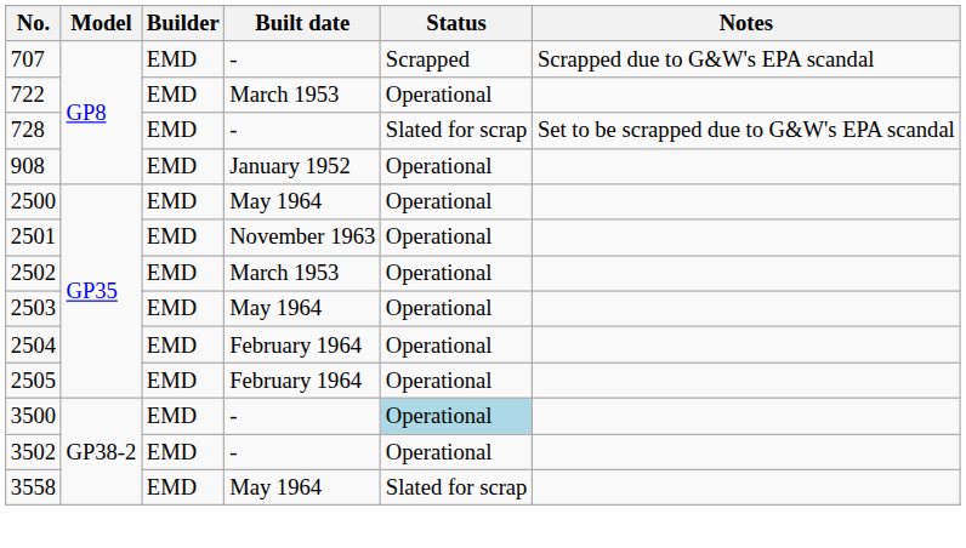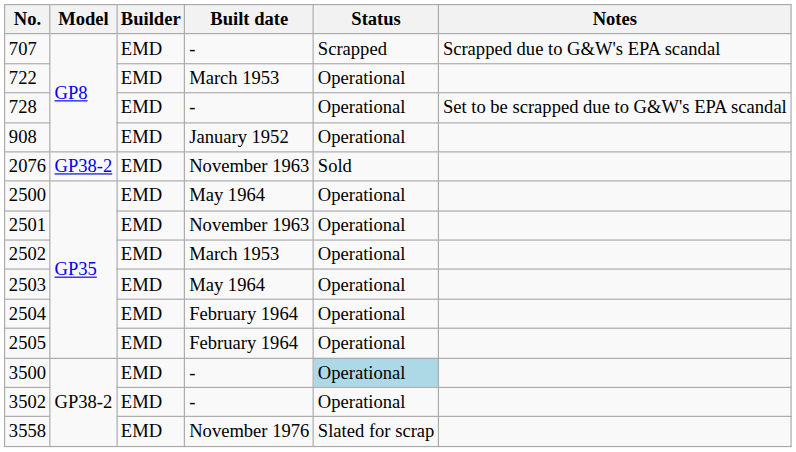 <table class="wikitable">
 <tr>
 <th>No.</th>
 <th>Model</th>
 <th>Builder</th>
 <th>Built date</th>
 <th>Status</th>
 <th>Notes</th>
 </tr>
 <tr>
 <td>707</td>
 <td rowspan="4"><a href='#'>GP8</a></td>
 <td>EMD</td>
 <td>-</td>
 <td>Scrapped</td>
 <td>Scrapped due to G&W's EPA scandal</td>
 </tr>
 <tr>
 <td>722</td>
 <td>EMD</td>
 <td>March 1953</td>
 <td>Operational</td>
 <td></td>
 </tr>
 <tr>
 <td>728</td>
 <td>EMD</td>
 <td>-</td>
-<td>Slated for scrap</td>
+<td>Operational</td>
 <td>Set to be scrapped due to G&W's EPA scandal</td>
 </tr>
 <tr>
 <td>908</td>
 <td>EMD</td>
 <td>January 1952</td>
 <td>Operational</td>
+<td></td>
+</tr>
+<tr>
+<td>2076</td>
+<td rowspan="1"><a href='#'>GP38-2</a></td>
+<td>EMD</td>
+<td>November 1963</td>
+<td>Sold</td>
 <td></td>
 </tr>
 <tr>
 <td>2500</td>
 <td rowspan="6"><a href='#'>GP35</a></td>
 <td>EMD</td>
 <td>May 1964</td>
 <td>Operational</td>
 <td></td>
 </tr>
 <tr>
 <td>2501</td>
 <td>EMD</td>
 <td>November 1963</td>
 <td>Operational</td>
 <td></td>
 </tr>
 <tr>
 <td>2502</td>
 <td>EMD</td>
 <td>March 1953</td>
 <td>Operational</td>
 <td></td>
 </tr>
 <tr>
 <td>2503</td>
 <td>EMD</td>
 <td>May 1964</td>
 <td>Operational</td>
 <td></td>
 </tr>
 <tr>
 <td>2504</td>
 <td>EMD</td>
 <td>February 1964</td>
 <td>Operational</td>
 <td></td>
 </tr>
 <tr>
 <td>2505</td>
 <td>EMD</td>
 <td>February 1964</td>
 <td>Operational</td>
 <td></td>
 </tr>
 <tr>
 <td>3500</td>
 <td rowspan="3">GP38-2</td>
 <td>EMD</td>
 <td>-</td>
 <td style="background: lightblue;">Operational</td>
 <td></td>
 </tr>
 <tr>
 <td>3502</td>
 <td>EMD</td>
 <td>-</td>
 <td>Operational</td>
 <td></td>
 </tr>
 <tr>
 <td>3558</td>
 <td>EMD</td>
-<td>May 1964</td>
+<td>November 1976</td>
 <td>Slated for scrap</td>
 <td></td>
 </tr>
 </table>
